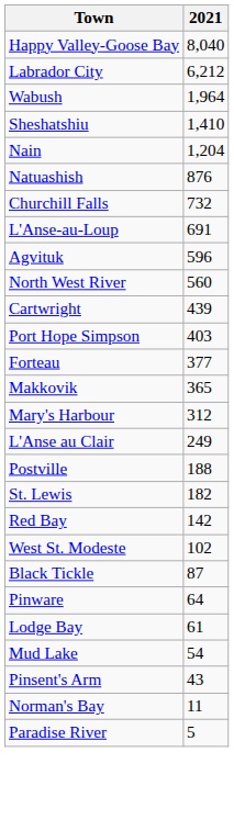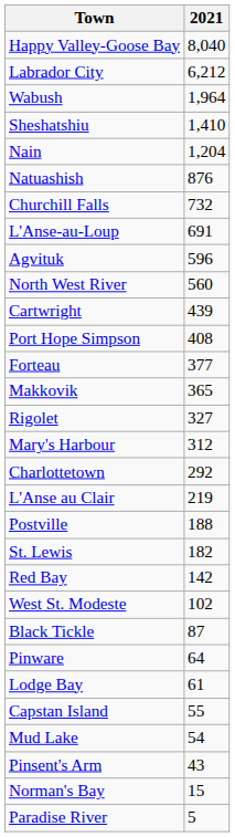 <table class="wikitable sortable">
 <tr>
 <th>Town</th>
 <th>2021</th>
 </tr>
 <tr>
 <td><a href='#'>Happy Valley-Goose Bay</a></td>
 <td>8,040</td>
 </tr>
 <tr>
 <td><a href='#'>Labrador City</a></td>
 <td>6,212</td>
 </tr>
 <tr>
 <td><a href='#'>Wabush</a></td>
 <td>1,964</td>
 </tr>
 <tr>
 <td><a href='#'>Sheshatshiu</a></td>
 <td>1,410</td>
 </tr>
 <tr>
 <td><a href='#'>Nain</a></td>
 <td>1,204</td>
 </tr>
 <tr>
 <td><a href='#'>Natuashish</a></td>
 <td>876</td>
 </tr>
 <tr>
 <td><a href='#'>Churchill Falls</a></td>
 <td>732</td>
 </tr>
 <tr>
 <td><a href='#'>L'Anse-au-Loup</a></td>
 <td>691</td>
 </tr>
 <tr>
 <td><a href='#'>Agvituk</a></td>
 <td>596</td>
 </tr>
 <tr>
 <td><a href='#'>North West River</a></td>
 <td>560</td>
 </tr>
 <tr>
 <td><a href='#'>Cartwright</a></td>
 <td>439</td>
 </tr>
 <tr>
 <td><a href='#'>Port Hope Simpson</a></td>
-<td>403</td>
+<td>408</td>
 </tr>
 <tr>
 <td><a href='#'>Forteau</a></td>
 <td>377</td>
 </tr>
 <tr>
 <td><a href='#'>Makkovik</a></td>
 <td>365</td>
 </tr>
 <tr>
+<td><a href='#'>Rigolet</a></td>
+<td>327</td>
+</tr>
+<tr>
 <td><a href='#'>Mary's Harbour</a></td>
 <td>312</td>
 </tr>
 <tr>
+<td><a href='#'>Charlottetown</a></td>
+<td>292</td>
+</tr>
+<tr>
 <td><a href='#'>L'Anse au Clair</a></td>
-<td>249</td>
+<td>219</td>
 </tr>
 <tr>
 <td><a href='#'>Postville</a></td>
 <td>188</td>
 </tr>
 <tr>
 <td><a href='#'>St. Lewis</a></td>
 <td>182</td>
 </tr>
 <tr>
 <td><a href='#'>Red Bay</a></td>
 <td>142</td>
 </tr>
 <tr>
 <td><a href='#'>West St. Modeste</a></td>
 <td>102</td>
 </tr>
 <tr>
 <td><a href='#'>Black Tickle</a></td>
 <td>87</td>
 </tr>
 <tr>
 <td><a href='#'>Pinware</a></td>
 <td>64</td>
 </tr>
 <tr>
 <td><a href='#'>Lodge Bay</a></td>
 <td>61</td>
 </tr>
 <tr>
+<td><a href='#'>Capstan Island</a></td>
+<td>55</td>
+</tr>
+<tr>
 <td><a href='#'>Mud Lake</a></td>
 <td>54</td>
 </tr>
 <tr>
 <td><a href='#'>Pinsent's Arm</a></td>
 <td>43</td>
 </tr>
 <tr>
 <td><a href='#'>Norman's Bay</a></td>
-<td>11</td>
+<td>15</td>
 </tr>
 <tr>
 <td><a href='#'>Paradise River</a></td>
 <td>5</td>
 </tr>
 </table>
